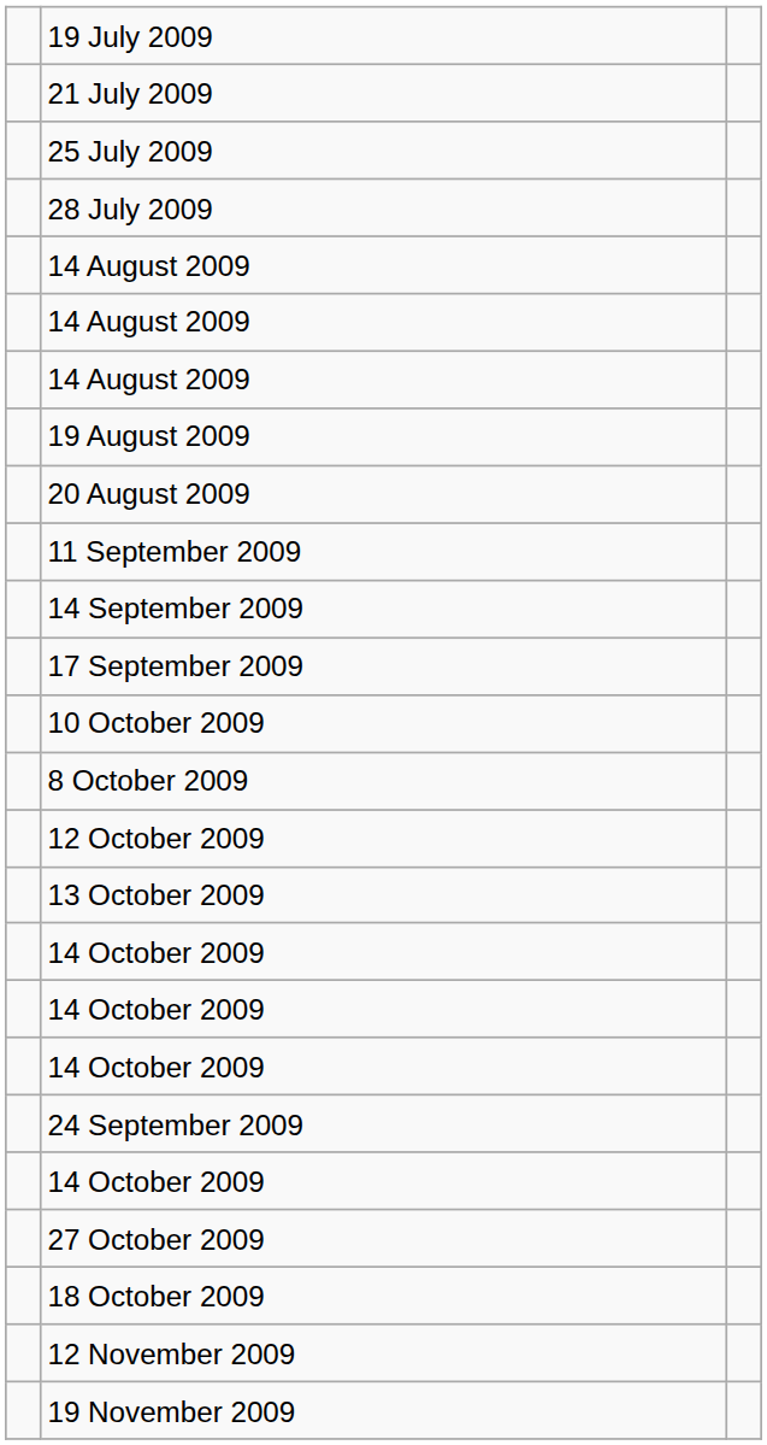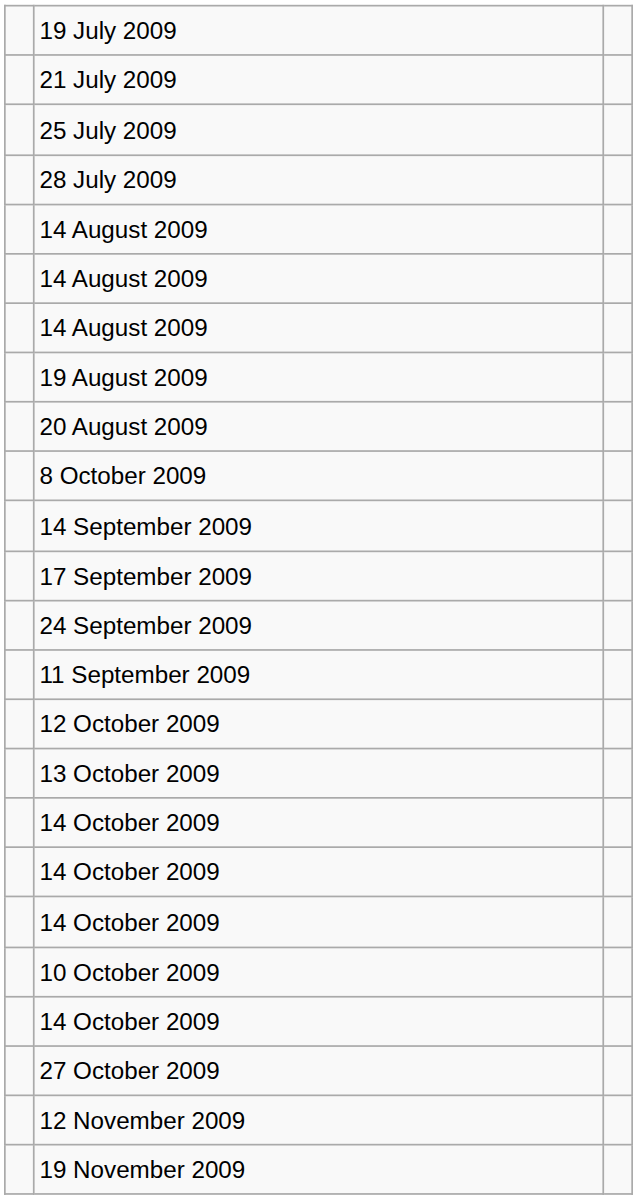 <table class="wikitable" style="font-size: 89%; float: left; width: 26em; margin-right: 1em; height: 700px">
 <tr>
 <td></td>
 <td>19 July 2009</td>
 <td></td>
 </tr>
 <tr>
 <td></td>
 <td>21 July 2009</td>
 <td></td>
 </tr>
 <tr>
 <td></td>
 <td>25 July 2009</td>
 <td></td>
 </tr>
 <tr>
 <td></td>
 <td>28 July 2009</td>
 <td></td>
 </tr>
 <tr>
 <td></td>
 <td>14 August 2009</td>
 <td></td>
 </tr>
 <tr>
 <td></td>
 <td>14 August 2009</td>
 <td></td>
 </tr>
 <tr>
 <td></td>
 <td>14 August 2009</td>
 <td></td>
 </tr>
 <tr>
 <td></td>
 <td>19 August 2009</td>
 <td></td>
 </tr>
 <tr>
 <td></td>
 <td>20 August 2009</td>
 <td></td>
 </tr>
 <tr>
 <td></td>
-<td>11 September 2009</td>
+<td>8 October 2009</td>
 <td></td>
 </tr>
 <tr>
 <td></td>
 <td>14 September 2009</td>
 <td></td>
 </tr>
 <tr>
 <td></td>
 <td>17 September 2009</td>
 <td></td>
 </tr>
 <tr>
 <td></td>
-<td>10 October 2009</td>
+<td>24 September 2009</td>
 <td></td>
 </tr>
 <tr>
 <td></td>
-<td>8 October 2009</td>
+<td>11 September 2009</td>
 <td></td>
 </tr>
 <tr>
 <td></td>
 <td>12 October 2009</td>
 <td></td>
 </tr>
 <tr>
 <td></td>
 <td>13 October 2009</td>
 <td></td>
 </tr>
 <tr>
 <td></td>
 <td>14 October 2009</td>
 <td></td>
 </tr>
 <tr>
 <td></td>
 <td>14 October 2009</td>
 <td></td>
 </tr>
 <tr>
 <td></td>
 <td>14 October 2009</td>
 <td></td>
 </tr>
 <tr>
 <td></td>
-<td>24 September 2009</td>
+<td>10 October 2009</td>
 <td></td>
 </tr>
 <tr>
 <td></td>
 <td>14 October 2009</td>
 <td></td>
 </tr>
 <tr>
 <td></td>
 <td>27 October 2009</td>
 <td></td>
 </tr>
 <tr>
 <td></td>
-<td>18 October 2009</td>
-<td></td>
-</tr>
-<tr>
-<td></td>
 <td>12 November 2009</td>
 <td></td>
 </tr>
 <tr>
 <td></td>
 <td>19 November 2009</td>
 <td></td>
 </tr>
 </table>
